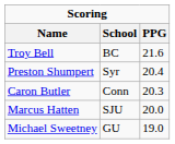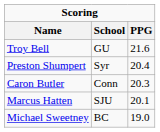 <table class="wikitable">
 <tr>
 <td colspan=3 style="text-align:center;"><strong>Scoring</strong></td>
 </tr>
 <tr>
 <th>Name</th>
 <th>School</th>
 <th>PPG</th>
 </tr>
 <tr>
 <td><a href='#'>Troy Bell</a></td>
-<td>BC</td>
+<td>GU</td>
 <td>21.6</td>
 </tr>
 <tr>
 <td><a href='#'>Preston Shumpert</a></td>
 <td>Syr</td>
 <td>20.4</td>
 </tr>
 <tr>
 <td><a href='#'>Caron Butler</a></td>
 <td>Conn</td>
 <td>20.3</td>
 </tr>
 <tr>
 <td><a href='#'>Marcus Hatten</a></td>
 <td>SJU</td>
-<td>20.0</td>
+<td>20.1</td>
 </tr>
 <tr>
 <td><a href='#'>Michael Sweetney</a></td>
-<td>GU</td>
+<td>BC</td>
 <td>19.0</td>
 </tr>
 </table>
